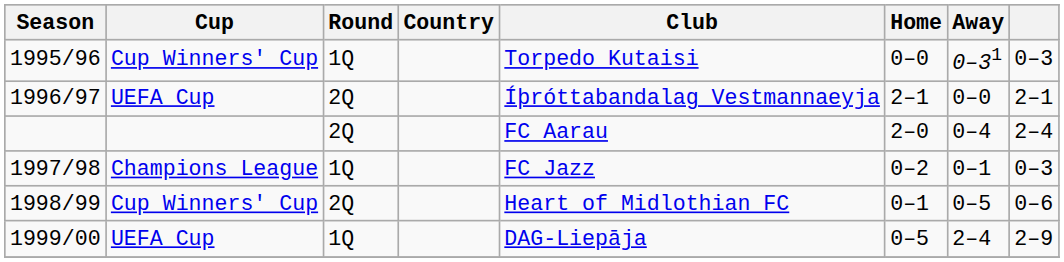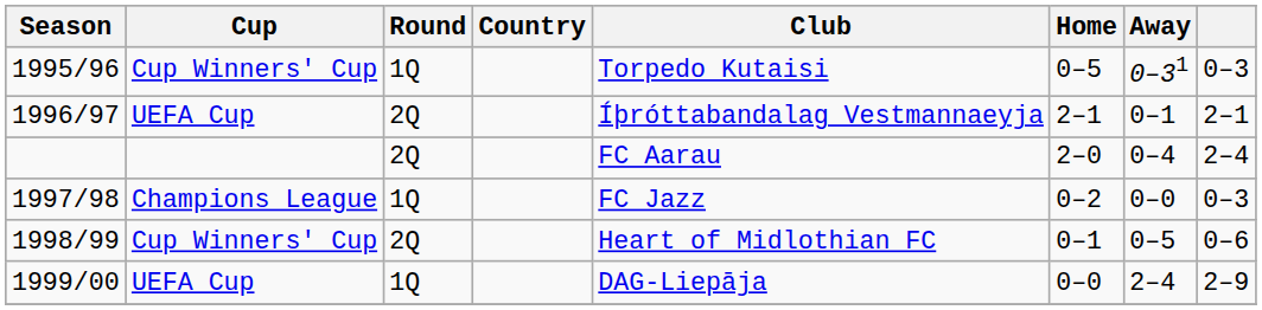 <table class="wikitable">
 <tr>
 <th>Season</th>
 <th>Cup</th>
 <th>Round</th>
 <th>Country</th>
 <th>Club</th>
 <th>Home</th>
 <th>Away</th>
 <th></th>
 </tr>
 <tr>
 <td>1995/96</td>
 <td><a href='#'>Cup Winners' Cup</a></td>
 <td>1Q</td>
 <td></td>
 <td><a href='#'>Torpedo Kutaisi</a></td>
-<td>0–0</td>
+<td>0–5</td>
 <td><em>0–3</em><sup>1</sup></td>
 <td>0–3</td>
 </tr>
 <tr>
 <td>1996/97</td>
 <td><a href='#'>UEFA Cup</a></td>
 <td>2Q</td>
 <td></td>
 <td><a href='#'>Íþróttabandalag Vestmannaeyja</a></td>
 <td>2–1</td>
-<td>0–0</td>
+<td>0–1</td>
 <td>2–1</td>
 </tr>
 <tr>
 <td></td>
 <td></td>
 <td>2Q</td>
 <td></td>
 <td><a href='#'>FC Aarau</a></td>
 <td>2–0</td>
 <td>0–4</td>
 <td>2–4</td>
 </tr>
 <tr>
 <td>1997/98</td>
 <td><a href='#'>Champions League</a></td>
 <td>1Q</td>
 <td></td>
 <td><a href='#'>FC Jazz</a></td>
 <td>0–2</td>
-<td>0–1</td>
+<td>0–0</td>
 <td>0–3</td>
 </tr>
 <tr>
 <td>1998/99</td>
 <td><a href='#'>Cup Winners' Cup</a></td>
 <td>2Q</td>
 <td></td>
 <td><a href='#'>Heart of Midlothian FC</a></td>
 <td>0–1</td>
 <td>0–5</td>
 <td>0–6</td>
 </tr>
 <tr>
 <td>1999/00</td>
 <td><a href='#'>UEFA Cup</a></td>
 <td>1Q</td>
 <td></td>
 <td><a href='#'>DAG-Liepāja</a></td>
-<td>0–5</td>
+<td>0–0</td>
 <td>2–4</td>
 <td>2–9</td>
 </tr>
 <tr>
 </tr>
 </table>
